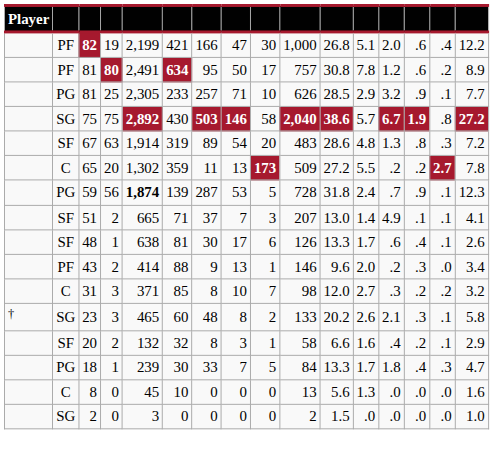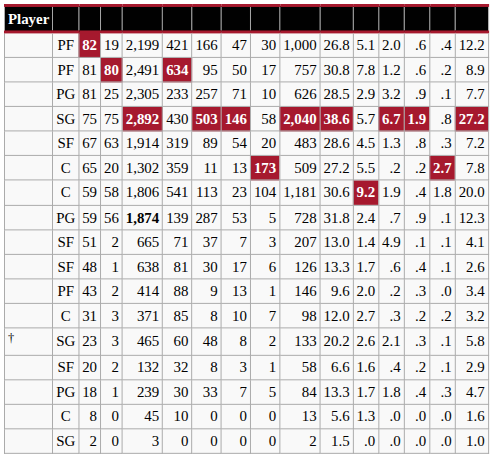 <table class="wikitable sortable" style="font-size: 95%; text-align:right;">
 <tr>
 <th style="background:#010101; color:#FFFFFF; border-top:#A6192E 3px solid; border-bottom:#A6192E 3px solid;">Player</th>
 <th style="background:#010101; color:#FFFFFF; border-top:#A6192E 3px solid; border-bottom:#A6192E 3px solid;"></th>
 <th style="background:#010101; color:#FFFFFF; border-top:#A6192E 3px solid; border-bottom:#A6192E 3px solid;"></th>
 <th style="background:#010101; color:#FFFFFF; border-top:#A6192E 3px solid; border-bottom:#A6192E 3px solid;"></th>
 <th style="background:#010101; color:#FFFFFF; border-top:#A6192E 3px solid; border-bottom:#A6192E 3px solid;"></th>
 <th style="background:#010101; color:#FFFFFF; border-top:#A6192E 3px solid; border-bottom:#A6192E 3px solid;"></th>
 <th style="background:#010101; color:#FFFFFF; border-top:#A6192E 3px solid; border-bottom:#A6192E 3px solid;"></th>
 <th style="background:#010101; color:#FFFFFF; border-top:#A6192E 3px solid; border-bottom:#A6192E 3px solid;"></th>
 <th style="background:#010101; color:#FFFFFF; border-top:#A6192E 3px solid; border-bottom:#A6192E 3px solid;"></th>
 <th style="background:#010101; color:#FFFFFF; border-top:#A6192E 3px solid; border-bottom:#A6192E 3px solid;"></th>
 <th style="background:#010101; color:#FFFFFF; border-top:#A6192E 3px solid; border-bottom:#A6192E 3px solid;"></th>
 <th style="background:#010101; color:#FFFFFF; border-top:#A6192E 3px solid; border-bottom:#A6192E 3px solid;"></th>
 <th style="background:#010101; color:#FFFFFF; border-top:#A6192E 3px solid; border-bottom:#A6192E 3px solid;"></th>
 <th style="background:#010101; color:#FFFFFF; border-top:#A6192E 3px solid; border-bottom:#A6192E 3px solid;"></th>
 <th style="background:#010101; color:#FFFFFF; border-top:#A6192E 3px solid; border-bottom:#A6192E 3px solid;"></th>
 <th style="background:#010101; color:#FFFFFF; border-top:#A6192E 3px solid; border-bottom:#A6192E 3px solid;"></th>
 </tr>
 <tr>
 <td style="text-align:left;"></td>
 <td style="text-align:center;">PF</td>
 <td style="background:#A6192E; color:#FFFFFF;"><strong>82</strong></td>
 <td>19</td>
 <td>2,199</td>
 <td>421</td>
 <td>166</td>
 <td>47</td>
 <td>30</td>
 <td>1,000</td>
 <td>26.8</td>
 <td>5.1</td>
 <td>2.0</td>
 <td>.6</td>
 <td>.4</td>
 <td>12.2</td>
 </tr>
 <tr>
 <td style="text-align:left;"></td>
 <td style="text-align:center;">PF</td>
 <td>81</td>
 <td style="background:#A6192E; color:#FFFFFF;"><strong>80</strong></td>
 <td>2,491</td>
 <td style="background:#A6192E; color:#FFFFFF;"><strong>634</strong></td>
 <td>95</td>
 <td>50</td>
 <td>17</td>
 <td>757</td>
 <td>30.8</td>
 <td>7.8</td>
 <td>1.2</td>
 <td>.6</td>
 <td>.2</td>
 <td>8.9</td>
 </tr>
 <tr>
 <td style="text-align:left;"></td>
 <td style="text-align:center;">PG</td>
 <td>81</td>
 <td>25</td>
 <td>2,305</td>
 <td>233</td>
 <td>257</td>
 <td>71</td>
 <td>10</td>
 <td>626</td>
 <td>28.5</td>
 <td>2.9</td>
 <td>3.2</td>
 <td>.9</td>
 <td>.1</td>
 <td>7.7</td>
 </tr>
 <tr>
 <td style="text-align:left;"></td>
 <td style="text-align:center;">SG</td>
 <td>75</td>
 <td>75</td>
 <td style="background:#A6192E; color:#FFFFFF;"><strong>2,892</strong></td>
 <td>430</td>
 <td style="background:#A6192E; color:#FFFFFF;"><strong>503</strong></td>
 <td style="background:#A6192E; color:#FFFFFF;"><strong>146</strong></td>
 <td>58</td>
 <td style="background:#A6192E; color:#FFFFFF;"><strong>2,040</strong></td>
 <td style="background:#A6192E; color:#FFFFFF;"><strong>38.6</strong></td>
 <td>5.7</td>
 <td style="background:#A6192E; color:#FFFFFF;"><strong>6.7</strong></td>
 <td style="background:#A6192E; color:#FFFFFF;"><strong>1.9</strong></td>
 <td>.8</td>
 <td style="background:#A6192E; color:#FFFFFF;"><strong>27.2</strong></td>
 </tr>
 <tr>
 <td style="text-align:left;"></td>
 <td style="text-align:center;">SF</td>
 <td>67</td>
 <td>63</td>
 <td>1,914</td>
 <td>319</td>
 <td>89</td>
 <td>54</td>
 <td>20</td>
 <td>483</td>
 <td>28.6</td>
-<td>4.8</td>
+<td>4.5</td>
 <td>1.3</td>
 <td>.8</td>
 <td>.3</td>
 <td>7.2</td>
 </tr>
 <tr>
 <td style="text-align:left;"></td>
 <td style="text-align:center;">C</td>
 <td>65</td>
 <td>20</td>
 <td>1,302</td>
 <td>359</td>
 <td>11</td>
 <td>13</td>
 <td style="background:#A6192E; color:#FFFFFF;"><strong>173</strong></td>
 <td>509</td>
 <td>27.2</td>
 <td>5.5</td>
 <td>.2</td>
 <td>.2</td>
 <td style="background:#A6192E; color:#FFFFFF;"><strong>2.7</strong></td>
 <td>7.8</td>
+</tr>
+<tr>
+<td style="text-align:left;"></td>
+<td style="text-align:center;">C</td>
+<td>59</td>
+<td>58</td>
+<td>1,806</td>
+<td>541</td>
+<td>113</td>
+<td>23</td>
+<td>104</td>
+<td>1,181</td>
+<td>30.6</td>
+<td style="background:#A6192E; color:#FFFFFF;"><strong>9.2</strong></td>
+<td>1.9</td>
+<td>.4</td>
+<td>1.8</td>
+<td>20.0</td>
 </tr>
 <tr>
 <td style="text-align:left;"></td>
 <td style="text-align:center;">PG</td>
 <td>59</td>
 <td>56</td>
 <td><strong>1,874</strong></td>
 <td>139</td>
 <td>287</td>
 <td>53</td>
 <td>5</td>
 <td>728</td>
 <td>31.8</td>
 <td>2.4</td>
 <td>.7</td>
 <td>.9</td>
 <td>.1</td>
 <td>12.3</td>
 </tr>
 <tr>
 <td style="text-align:left;"></td>
 <td style="text-align:center;">SF</td>
 <td>51</td>
 <td>2</td>
 <td>665</td>
 <td>71</td>
 <td>37</td>
 <td>7</td>
 <td>3</td>
 <td>207</td>
 <td>13.0</td>
 <td>1.4</td>
 <td>4.9</td>
 <td>.1</td>
 <td>.1</td>
 <td>4.1</td>
 </tr>
 <tr>
 <td style="text-align:left;"></td>
 <td style="text-align:center;">SF</td>
 <td>48</td>
 <td>1</td>
 <td>638</td>
 <td>81</td>
 <td>30</td>
 <td>17</td>
 <td>6</td>
 <td>126</td>
 <td>13.3</td>
 <td>1.7</td>
 <td>.6</td>
 <td>.4</td>
 <td>.1</td>
 <td>2.6</td>
 </tr>
 <tr>
 <td style="text-align:left;"></td>
 <td style="text-align:center;">PF</td>
 <td>43</td>
 <td>2</td>
 <td>414</td>
 <td>88</td>
 <td>9</td>
 <td>13</td>
 <td>1</td>
 <td>146</td>
 <td>9.6</td>
 <td>2.0</td>
 <td>.2</td>
 <td>.3</td>
 <td>.0</td>
 <td>3.4</td>
 </tr>
 <tr>
 <td style="text-align:left;"></td>
 <td style="text-align:center;">C</td>
 <td>31</td>
 <td>3</td>
 <td>371</td>
 <td>85</td>
 <td>8</td>
 <td>10</td>
 <td>7</td>
 <td>98</td>
 <td>12.0</td>
 <td>2.7</td>
 <td>.3</td>
 <td>.2</td>
 <td>.2</td>
 <td>3.2</td>
 </tr>
 <tr>
 <td style="text-align:left;"><sup>†</sup></td>
 <td style="text-align:center;">SG</td>
 <td>23</td>
 <td>3</td>
 <td>465</td>
 <td>60</td>
 <td>48</td>
 <td>8</td>
 <td>2</td>
 <td>133</td>
 <td>20.2</td>
 <td>2.6</td>
 <td>2.1</td>
 <td>.3</td>
 <td>.1</td>
 <td>5.8</td>
 </tr>
 <tr>
 <td style="text-align:left;"></td>
 <td style="text-align:center;">SF</td>
 <td>20</td>
 <td>2</td>
 <td>132</td>
 <td>32</td>
 <td>8</td>
 <td>3</td>
 <td>1</td>
 <td>58</td>
 <td>6.6</td>
 <td>1.6</td>
 <td>.4</td>
 <td>.2</td>
 <td>.1</td>
 <td>2.9</td>
 </tr>
 <tr>
 <td style="text-align:left;"></td>
 <td style="text-align:center;">PG</td>
 <td>18</td>
 <td>1</td>
 <td>239</td>
 <td>30</td>
 <td>33</td>
 <td>7</td>
 <td>5</td>
 <td>84</td>
 <td>13.3</td>
 <td>1.7</td>
 <td>1.8</td>
 <td>.4</td>
 <td>.3</td>
 <td>4.7</td>
 </tr>
 <tr>
 <td style="text-align:left;"></td>
 <td style="text-align:center;">C</td>
 <td>8</td>
 <td>0</td>
 <td>45</td>
 <td>10</td>
 <td>0</td>
 <td>0</td>
 <td>0</td>
 <td>13</td>
 <td>5.6</td>
 <td>1.3</td>
 <td>.0</td>
 <td>.0</td>
 <td>.0</td>
 <td>1.6</td>
 </tr>
 <tr>
 <td style="text-align:left;"></td>
 <td style="text-align:center;">SG</td>
 <td>2</td>
 <td>0</td>
 <td>3</td>
 <td>0</td>
 <td>0</td>
 <td>0</td>
 <td>0</td>
 <td>2</td>
 <td>1.5</td>
 <td>.0</td>
 <td>.0</td>
 <td>.0</td>
 <td>.0</td>
 <td>1.0</td>
 </tr>
 </table>
